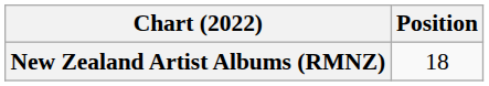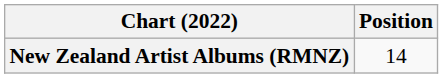 <table class="wikitable sortable plainrowheaders">
 <tr>
 <th>Chart (2022)</th>
 <th>Position</th>
 </tr>
 <tr>
 <th scope="row">New Zealand Artist Albums (RMNZ)</th>
-<td style="text-align:center;">18</td>
+<td style="text-align:center;">14</td>
 </tr>
 </table>
